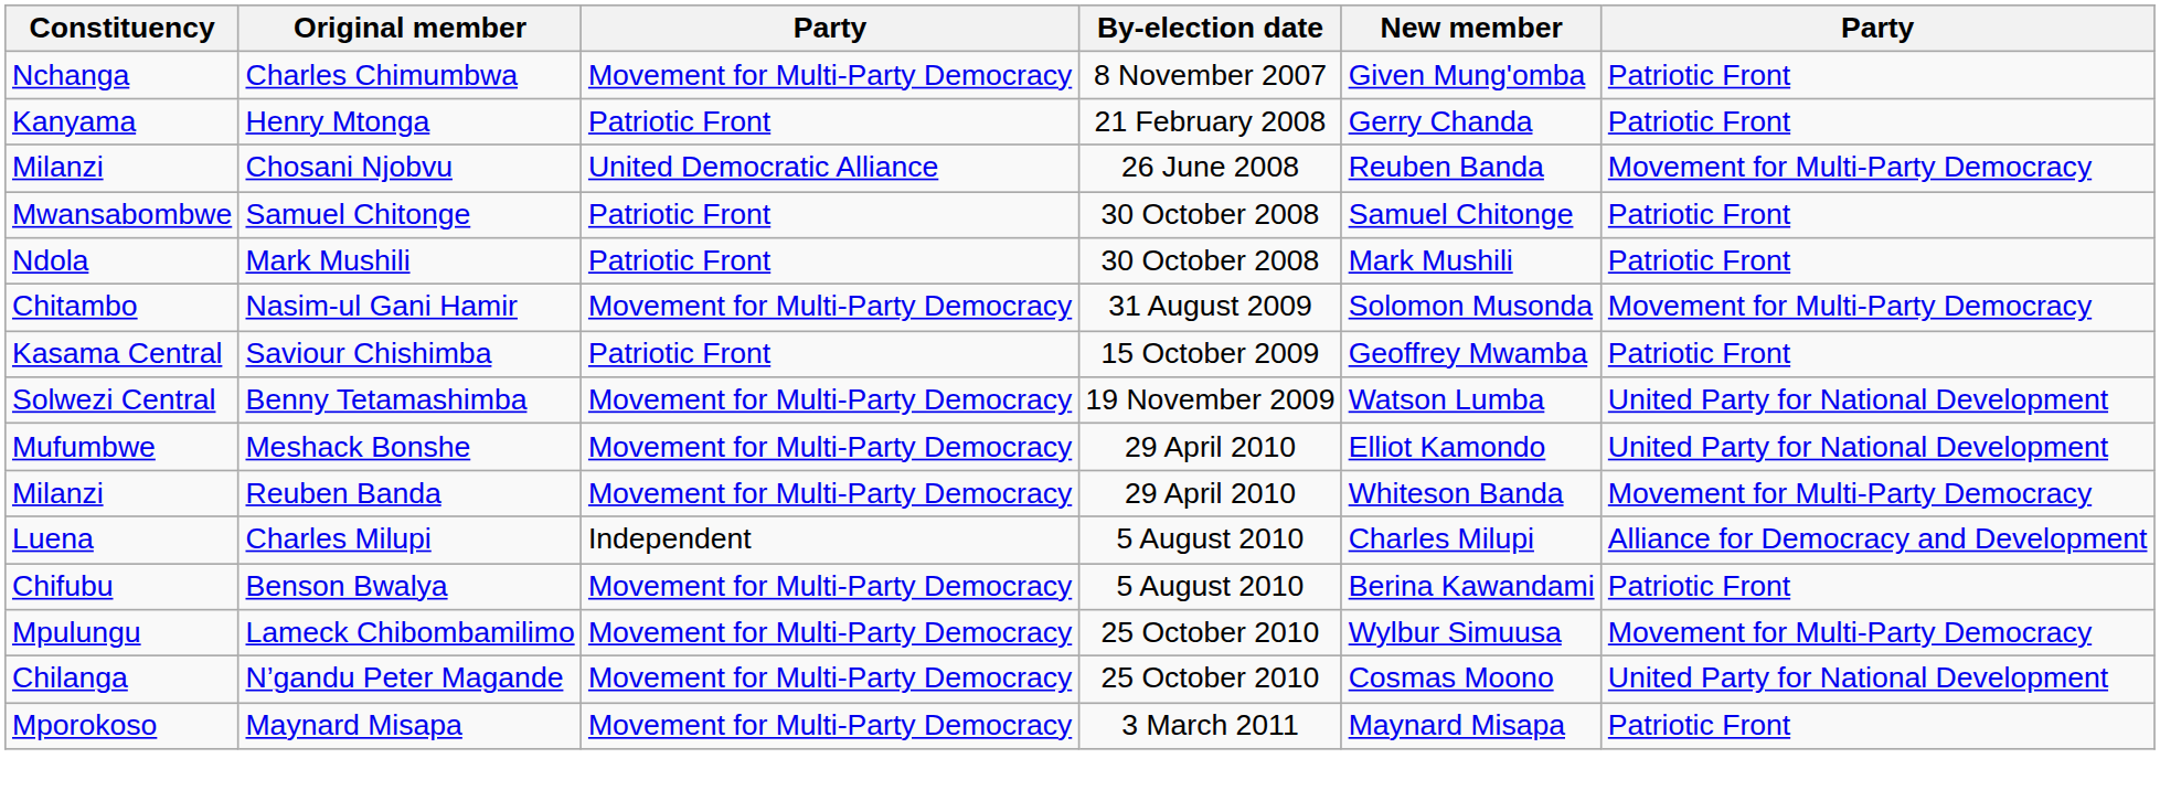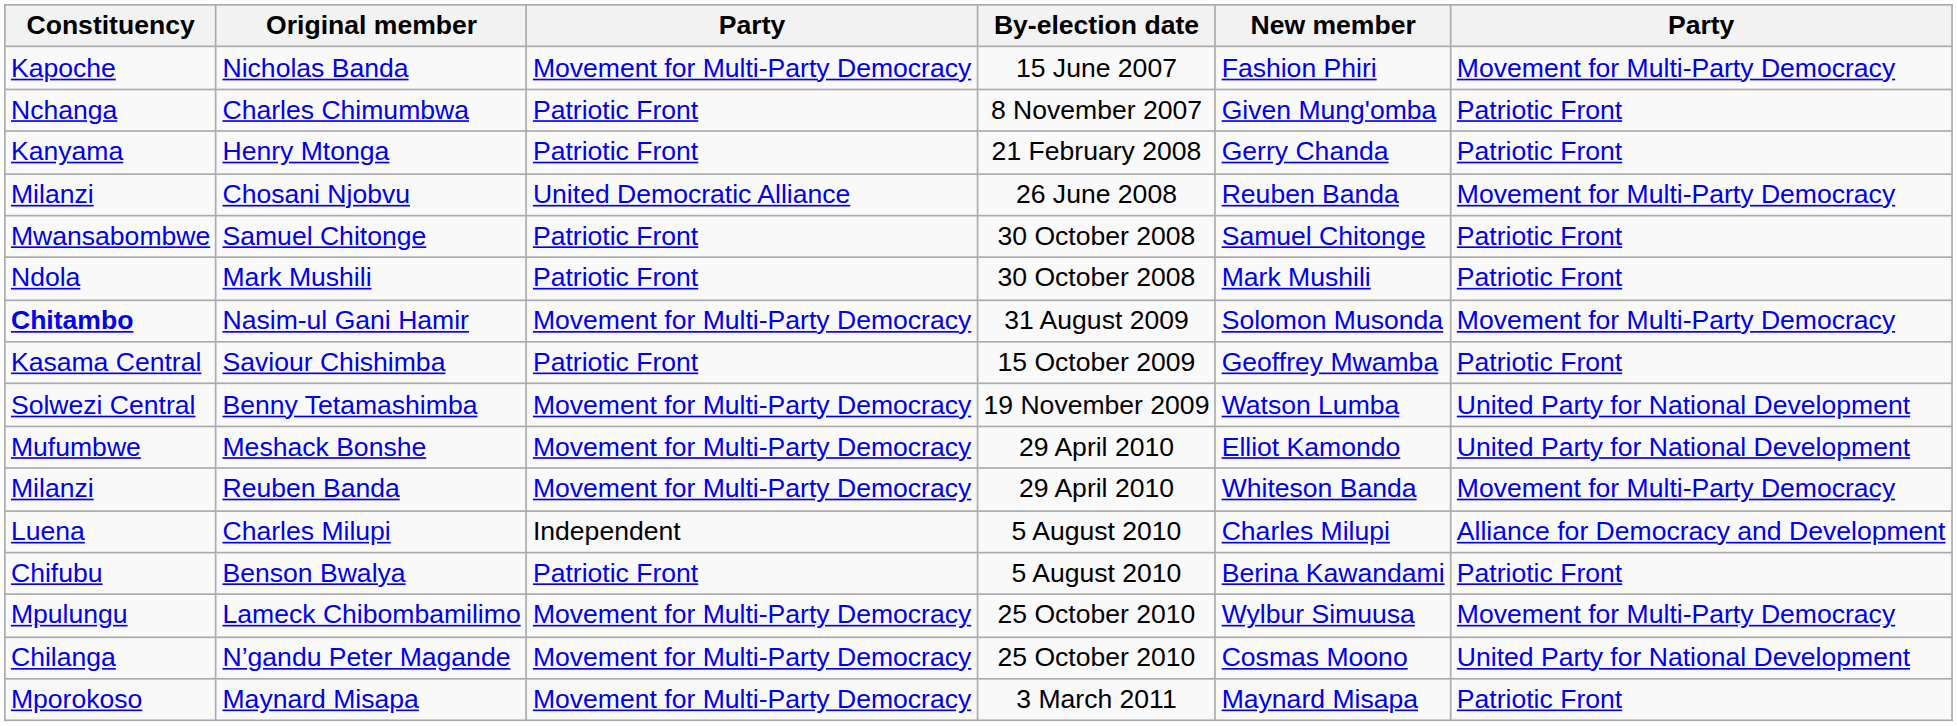 <table class="wikitable sortable">
 <tr>
 <th>Constituency</th>
 <th>Original member</th>
 <th>Party</th>
 <th>By-election date</th>
 <th>New member</th>
 <th>Party</th>
 </tr>
 <tr>
+<td><a href='#'>Kapoche</a></td>
+<td><a href='#'>Nicholas Banda</a></td>
+<td><a href='#'>Movement for Multi-Party Democracy</a></td>
+<td align=center>15 June 2007</td>
+<td><a href='#'>Fashion Phiri</a></td>
+<td><a href='#'>Movement for Multi-Party Democracy</a></td>
+</tr>
+<tr>
 <td><a href='#'>Nchanga</a></td>
 <td><a href='#'>Charles Chimumbwa</a></td>
-<td><a href='#'>Movement for Multi-Party Democracy</a></td>
+<td><a href='#'>Patriotic Front</a></td>
 <td align=center>8 November 2007</td>
 <td><a href='#'>Given Mung'omba</a></td>
 <td><a href='#'>Patriotic Front</a></td>
 </tr>
 <tr>
 <td><a href='#'>Kanyama</a></td>
 <td><a href='#'>Henry Mtonga</a></td>
 <td><a href='#'>Patriotic Front</a></td>
 <td align=center>21 February 2008</td>
 <td><a href='#'>Gerry Chanda</a></td>
 <td><a href='#'>Patriotic Front</a></td>
 </tr>
 <tr>
 <td><a href='#'>Milanzi</a></td>
 <td><a href='#'>Chosani Njobvu</a></td>
 <td><a href='#'>United Democratic Alliance</a></td>
 <td align=center>26 June 2008</td>
 <td><a href='#'>Reuben Banda</a></td>
 <td><a href='#'>Movement for Multi-Party Democracy</a></td>
 </tr>
 <tr>
 <td><a href='#'>Mwansabombwe</a></td>
 <td><a href='#'>Samuel Chitonge</a></td>
 <td><a href='#'>Patriotic Front</a></td>
 <td align=center>30 October 2008</td>
 <td><a href='#'>Samuel Chitonge</a></td>
 <td><a href='#'>Patriotic Front</a></td>
 </tr>
 <tr>
 <td><a href='#'>Ndola</a></td>
 <td><a href='#'>Mark Mushili</a></td>
 <td><a href='#'>Patriotic Front</a></td>
 <td align=center>30 October 2008</td>
 <td><a href='#'>Mark Mushili</a></td>
 <td><a href='#'>Patriotic Front</a></td>
 </tr>
 <tr>
-<td><a href='#'>Chitambo</a></td>
+<td><strong><a href='#'>Chitambo</a></strong></td>
 <td><a href='#'>Nasim-ul Gani Hamir</a></td>
 <td><a href='#'>Movement for Multi-Party Democracy</a></td>
 <td align=center>31 August 2009</td>
 <td><a href='#'>Solomon Musonda</a></td>
 <td><a href='#'>Movement for Multi-Party Democracy</a></td>
 </tr>
 <tr>
 <td><a href='#'>Kasama Central</a></td>
 <td><a href='#'>Saviour Chishimba</a></td>
 <td><a href='#'>Patriotic Front</a></td>
 <td align=center>15 October 2009</td>
 <td><a href='#'>Geoffrey Mwamba</a></td>
 <td><a href='#'>Patriotic Front</a></td>
 </tr>
 <tr>
 <td><a href='#'>Solwezi Central</a></td>
 <td><a href='#'>Benny Tetamashimba</a></td>
 <td><a href='#'>Movement for Multi-Party Democracy</a></td>
 <td>19 November 2009</td>
 <td><a href='#'>Watson Lumba</a></td>
 <td><a href='#'>United Party for National Development</a></td>
 </tr>
 <tr>
 <td><a href='#'>Mufumbwe</a></td>
 <td><a href='#'>Meshack Bonshe</a></td>
 <td><a href='#'>Movement for Multi-Party Democracy</a></td>
 <td align=center>29 April 2010</td>
 <td><a href='#'>Elliot Kamondo</a></td>
 <td><a href='#'>United Party for National Development</a></td>
 </tr>
 <tr>
 <td><a href='#'>Milanzi</a></td>
 <td><a href='#'>Reuben Banda</a></td>
 <td><a href='#'>Movement for Multi-Party Democracy</a></td>
 <td align=center>29 April 2010</td>
 <td><a href='#'>Whiteson Banda</a></td>
 <td><a href='#'>Movement for Multi-Party Democracy</a></td>
 </tr>
 <tr>
 <td><a href='#'>Luena</a></td>
 <td><a href='#'>Charles Milupi</a></td>
 <td>Independent</td>
 <td align=center>5 August 2010</td>
 <td><a href='#'>Charles Milupi</a></td>
 <td><a href='#'>Alliance for Democracy and Development</a></td>
 </tr>
 <tr>
 <td><a href='#'>Chifubu</a></td>
 <td><a href='#'>Benson Bwalya</a></td>
-<td><a href='#'>Movement for Multi-Party Democracy</a></td>
+<td><a href='#'>Patriotic Front</a></td>
 <td align=center>5 August 2010</td>
 <td><a href='#'>Berina Kawandami</a></td>
 <td><a href='#'>Patriotic Front</a></td>
 </tr>
 <tr>
 <td><a href='#'>Mpulungu</a></td>
 <td><a href='#'>Lameck Chibombamilimo</a></td>
 <td><a href='#'>Movement for Multi-Party Democracy</a></td>
 <td align=center>25 October 2010</td>
 <td><a href='#'>Wylbur Simuusa</a></td>
 <td><a href='#'>Movement for Multi-Party Democracy</a></td>
 </tr>
 <tr>
 <td><a href='#'>Chilanga</a></td>
 <td><a href='#'>N’gandu Peter Magande</a></td>
 <td><a href='#'>Movement for Multi-Party Democracy</a></td>
 <td align=center>25 October 2010</td>
 <td><a href='#'>Cosmas Moono</a></td>
 <td><a href='#'>United Party for National Development</a></td>
 </tr>
 <tr>
 <td><a href='#'>Mporokoso</a></td>
 <td><a href='#'>Maynard Misapa</a></td>
 <td><a href='#'>Movement for Multi-Party Democracy</a></td>
 <td align=center>3 March 2011</td>
 <td><a href='#'>Maynard Misapa</a></td>
 <td><a href='#'>Patriotic Front</a></td>
 </tr>
 </table>
